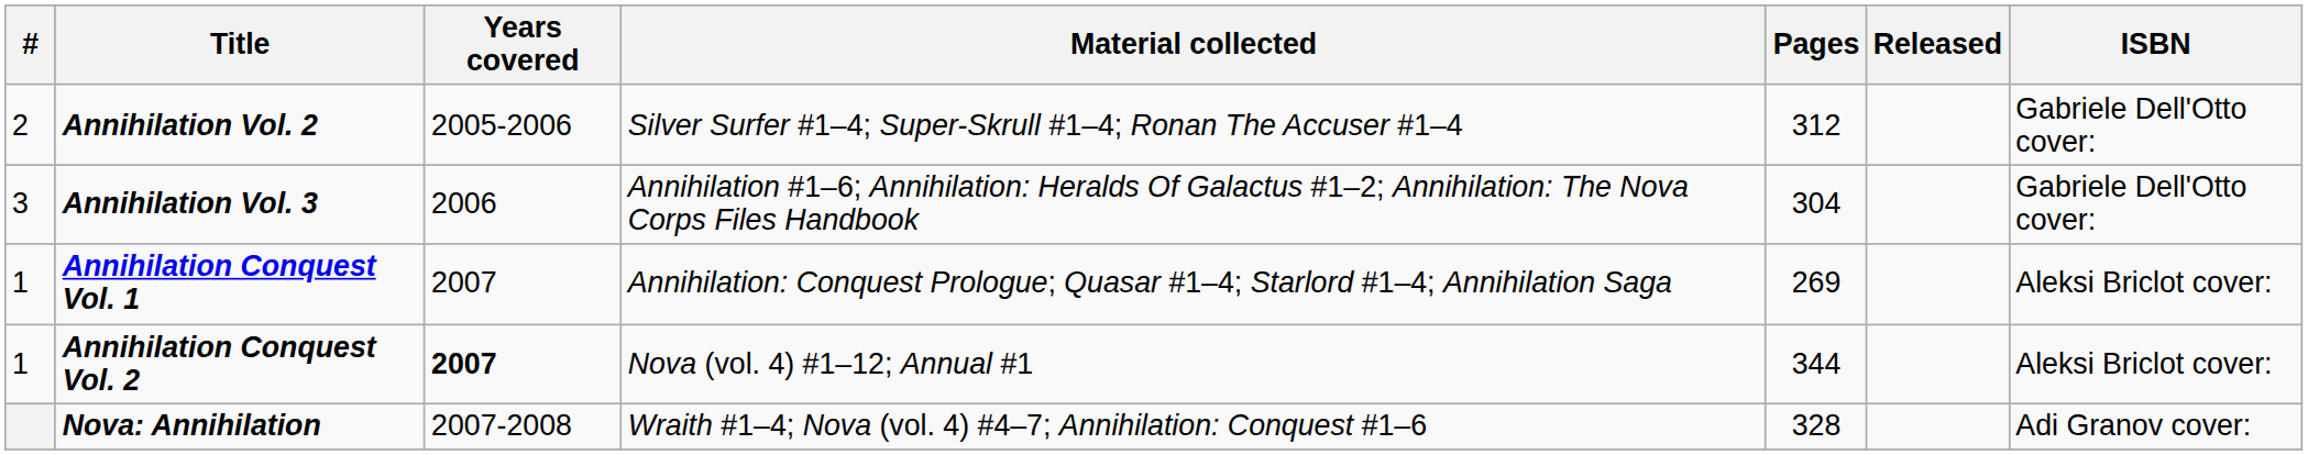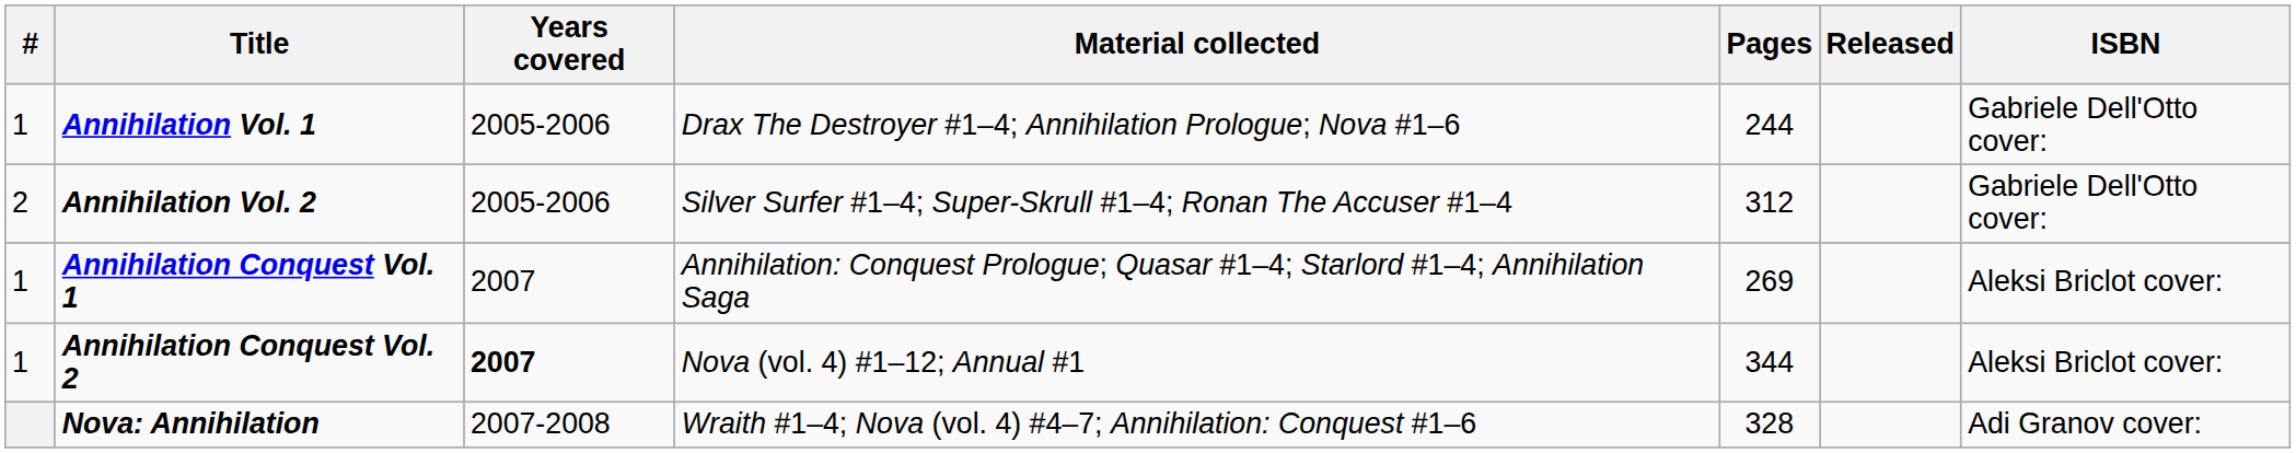 <table class="wikitable sortable" width=99%>
 <tr>
 <th class="unsortable" width=20px>#</th>
 <th>Title</th>
 <th>Years covered</th>
 <th class="unsortable">Material collected</th>
 <th>Pages</th>
 <th>Released</th>
 <th class="unsortable">ISBN</th>
 </tr>
 <tr>
+<td>1</td>
+<td><strong><em><a href='#'>Annihilation</a> Vol. 1</em></strong></td>
+<td>2005-2006</td>
+<td><em>Drax The Destroyer</em> #1–4; <em>Annihilation Prologue</em>; <em>Nova</em> #1–6</td>
+<td style="text-align: center;">244</td>
+<td></td>
+<td>Gabriele Dell'Otto cover: </td>
+</tr>
+<tr>
 <td>2</td>
 <td><strong><em>Annihilation Vol. 2</em></strong></td>
 <td>2005-2006</td>
 <td><em>Silver Surfer</em> #1–4; <em>Super-Skrull</em> #1–4; <em>Ronan The Accuser</em> #1–4</td>
 <td style="text-align: center;">312</td>
-<td></td>
-<td>Gabriele Dell'Otto cover: </td>
-</tr>
-<tr>
-<td>3</td>
-<td><strong><em>Annihilation Vol. 3</em></strong></td>
-<td>2006</td>
-<td><em>Annihilation</em> #1–6; <em>Annihilation: Heralds Of Galactus</em> #1–2; <em>Annihilation: The Nova Corps Files Handbook</em></td>
-<td style="text-align: center;">304</td>
 <td></td>
 <td>Gabriele Dell'Otto cover: </td>
 </tr>
 <tr>
 <td>1</td>
 <td><strong><em><a href='#'>Annihilation Conquest</a> Vol. 1</em></strong></td>
 <td>2007</td>
 <td><em>Annihilation: Conquest Prologue</em>; <em>Quasar</em> #1–4; <em>Starlord</em> #1–4; <em>Annihilation Saga</em></td>
 <td style="text-align: center;">269</td>
 <td></td>
 <td>Aleksi Briclot cover: </td>
 </tr>
 <tr>
 <td>1</td>
 <td><strong><em>Annihilation Conquest Vol. 2</em></strong></td>
 <td><strong>2007</strong></td>
 <td><em>Nova</em> (vol. 4) #1–12; <em>Annual</em> #1</td>
 <td style="text-align: center;">344</td>
 <td></td>
 <td>Aleksi Briclot cover: </td>
 </tr>
 <tr>
 <th style="background-color: light grey;"></th>
 <td><strong><em>Nova: Annihilation</em></strong></td>
 <td>2007-2008</td>
 <td><em>Wraith</em> #1–4; <em>Nova</em> (vol. 4) #4–7; <em>Annihilation: Conquest</em> #1–6</td>
 <td style="text-align: center;">328</td>
 <td></td>
 <td>Adi Granov cover: </td>
 </tr>
 </table>
